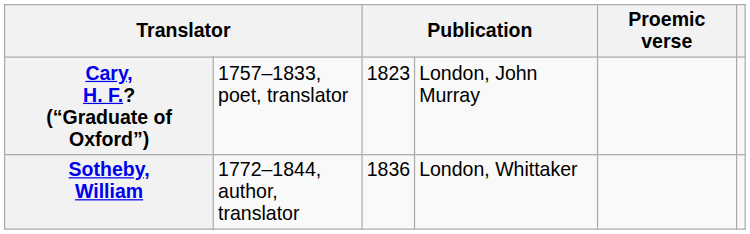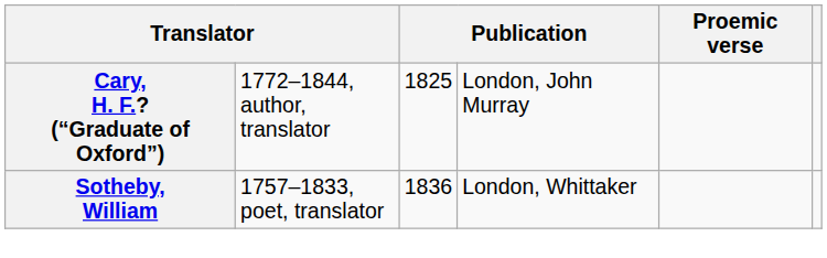 <table class="wikitable" ">
 <tr>
 <th scope="col" colspan="2">Translator</th>
 <th scope="col" colspan="2">Publication</th>
 <th scope="col">Proemic verse</th>
 <th scope="col"></th>
 </tr>
 <tr valign="top">
 <th><a href='#'>Cary,<br>H. F.</a>?<br> (“Graduate of Oxford”)</th>
-<td>1757–1833,<br>poet, translator</td>
-<td>1823</td>
+<td>1772–1844,<br>author, translator</td>
+<td>1825</td>
 <td>London, John Murray</td>
 <td style=white-space:nowrap><br><blockquote></blockquote></td>
 <td></td>
 </tr>
 <tr valign="top">
 <th><a href='#'>Sotheby,<br>William</a></th>
-<td>1772–1844,<br>author, translator</td>
+<td>1757–1833,<br>poet, translator</td>
 <td>1836</td>
 <td>London, Whittaker</td>
 <td style=white-space:nowrap><br><blockquote></blockquote></td>
 <td></td>
 </tr>
 </table>
